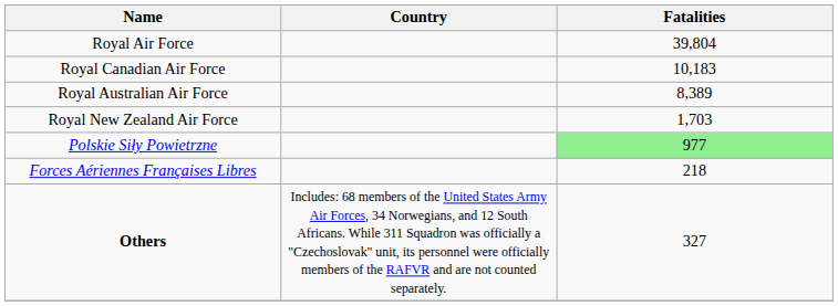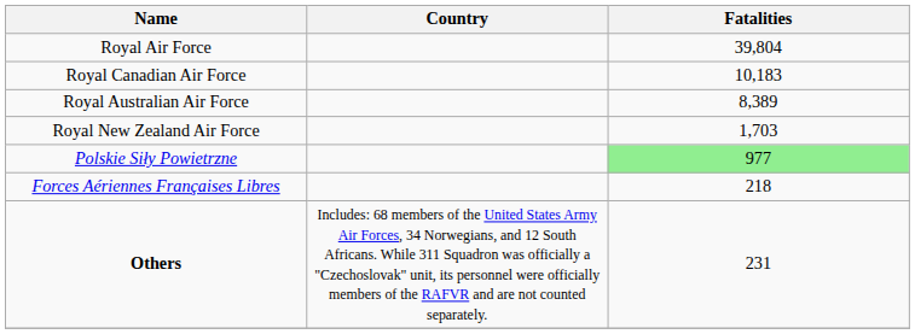 <table class="wikitable" style="font-size: 11pt; width=65%; text-align:center">
 <tr>
 <th width="250pt">Name</th>
 <th width="250pt">Country</th>
 <th width="250pt">Fatalities</th>
 </tr>
 <tr>
 <td>Royal Air Force</td>
 <td></td>
 <td>39,804</td>
 </tr>
 <tr>
 <td>Royal Canadian Air Force</td>
 <td></td>
 <td>10,183</td>
 </tr>
 <tr>
 <td>Royal Australian Air Force</td>
 <td></td>
 <td>8,389</td>
 </tr>
 <tr>
 <td>Royal New Zealand Air Force</td>
 <td></td>
 <td>1,703</td>
 </tr>
 <tr>
 <td><a href='#'><em>Polskie Siły Powietrzne</em></a></td>
 <td></td>
 <td style="background: lightgreen;">977</td>
 </tr>
 <tr>
 <td><a href='#'><em>Forces Aériennes Françaises Libres</em></a></td>
 <td></td>
 <td>218</td>
 </tr>
 <tr>
 <td><strong>Others</strong></td>
 <td><small>Includes: 68 members of the <a href='#'>United States Army Air Forces</a>, 34 Norwegians, and 12 South Africans. While 311 Squadron was officially a "Czechoslovak" unit, its personnel were officially members of the <a href='#'>RAFVR</a> and are not counted separately. </small></td>
-<td>327</td>
+<td>231</td>
 </tr>
 <tr>
 </tr>
 </table>
